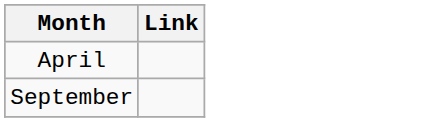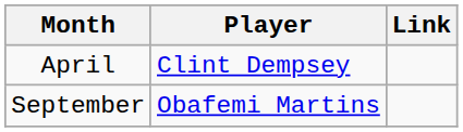 <table class=wikitable>
 <tr>
 <th>Month</th>
+<th>Player</th>
 <th>Link</th>
 </tr>
 <tr>
 <td align=center>April</td>
+<td> <a href='#'>Clint Dempsey</a></td>
 <td> </td>
 </tr>
 <tr>
 <td align=center>September</td>
+<td> <a href='#'>Obafemi Martins</a></td>
 <td></td>
 </tr>
 </table>
